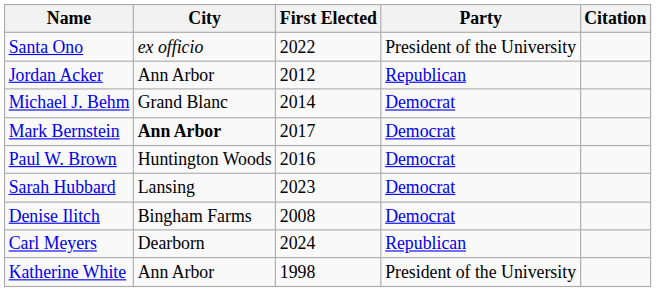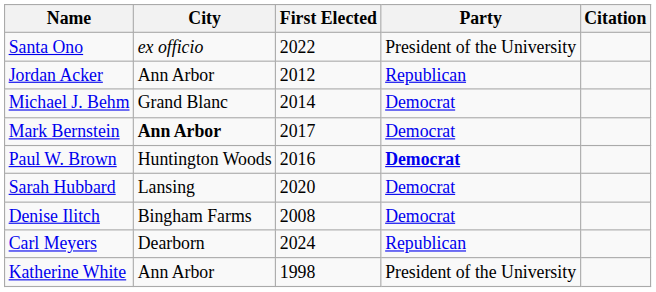 <table class="wikitable sortable">
 <tr>
 <th>Name</th>
 <th>City</th>
 <th>First Elected</th>
 <th>Party</th>
 <th>Citation</th>
 </tr>
 <tr>
 <td><a href='#'>Santa Ono</a></td>
 <td><em>ex officio</em></td>
 <td>2022</td>
 <td>President of the University</td>
 <td></td>
 </tr>
 <tr>
 <td><a href='#'>Jordan Acker</a></td>
 <td>Ann Arbor</td>
 <td>2012</td>
 <td><a href='#'>Republican</a></td>
 <td></td>
 </tr>
 <tr>
 <td><a href='#'>Michael J. Behm</a></td>
 <td>Grand Blanc</td>
 <td>2014</td>
 <td><a href='#'>Democrat</a></td>
 <td></td>
 </tr>
 <tr>
 <td><a href='#'>Mark Bernstein</a></td>
 <td><strong>Ann Arbor</strong></td>
 <td>2017</td>
 <td><a href='#'>Democrat</a></td>
 <td></td>
 </tr>
 <tr>
 <td><a href='#'>Paul W. Brown</a></td>
 <td>Huntington Woods</td>
 <td>2016</td>
-<td><a href='#'>Democrat</a></td>
+<td><strong><a href='#'>Democrat</a></strong></td>
 <td></td>
 </tr>
 <tr>
 <td><a href='#'>Sarah Hubbard</a></td>
 <td>Lansing</td>
-<td>2023</td>
+<td>2020</td>
 <td><a href='#'>Democrat</a></td>
 <td></td>
 </tr>
 <tr>
 <td><a href='#'>Denise Ilitch</a></td>
 <td>Bingham Farms</td>
 <td>2008</td>
 <td><a href='#'>Democrat</a></td>
 <td></td>
 </tr>
 <tr>
 <td><a href='#'>Carl Meyers</a></td>
 <td>Dearborn</td>
 <td>2024</td>
 <td><a href='#'>Republican</a></td>
 <td></td>
 </tr>
 <tr>
 <td><a href='#'>Katherine White</a></td>
 <td>Ann Arbor</td>
 <td>1998</td>
 <td>President of the University</td>
 <td></td>
 </tr>
 </table>
